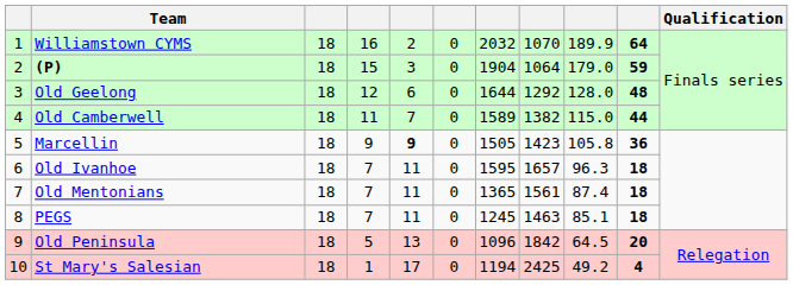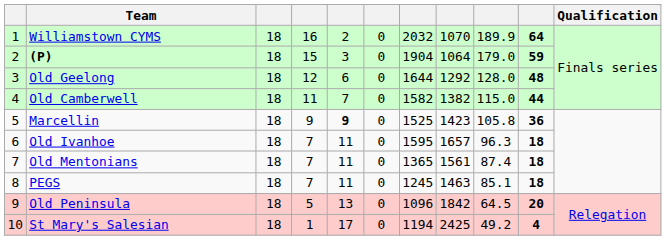 <table class="wikitable" style="text-align:center; margin-bottom:0">
 <tr>
 <th style="width:10px"></th>
 <th style="width:35%;">Team</th>
 <th style="width:30px;"></th>
 <th style="width:30px;"></th>
 <th style="width:30px;"></th>
 <th style="width:30px;"></th>
 <th style="width:30px;"></th>
 <th style="width:30px;"></th>
 <th style="width:30px;"></th>
 <th style="width:30px;"></th>
 <th>Qualification</th>
 </tr>
 <tr style="background:#ccffcc;">
 <td>1</td>
 <td style="text-align:left;"><a href='#'>Williamstown CYMS</a></td>
 <td>18</td>
 <td>16</td>
 <td>2</td>
 <td>0</td>
 <td>2032</td>
 <td>1070</td>
 <td>189.9</td>
 <td><strong>64</strong></td>
 <td rowspan=4>Finals series</td>
 </tr>
 <tr style="background:#ccffcc;">
 <td>2</td>
 <td style="text-align:left;"> <strong>(P)</strong></td>
 <td>18</td>
 <td>15</td>
 <td>3</td>
 <td>0</td>
 <td>1904</td>
 <td>1064</td>
 <td>179.0</td>
 <td><strong>59</strong></td>
 </tr>
 <tr style="background:#ccffcc;">
 <td>3</td>
 <td style="text-align:left;"><a href='#'>Old Geelong</a></td>
 <td>18</td>
 <td>12</td>
 <td>6</td>
 <td>0</td>
 <td>1644</td>
 <td>1292</td>
 <td>128.0</td>
 <td><strong>48</strong></td>
 </tr>
 <tr style="background:#ccffcc;">
 <td>4</td>
 <td style="text-align:left;"><a href='#'>Old Camberwell</a></td>
 <td>18</td>
 <td>11</td>
 <td>7</td>
 <td>0</td>
-<td>1589</td>
+<td>1582</td>
 <td>1382</td>
 <td>115.0</td>
 <td><strong>44</strong></td>
 </tr>
 <tr>
 <td>5</td>
 <td style="text-align:left;"><a href='#'>Marcellin</a></td>
 <td>18</td>
 <td>9</td>
 <td><strong>9</strong></td>
 <td>0</td>
-<td>1505</td>
+<td>1525</td>
 <td>1423</td>
 <td>105.8</td>
 <td><strong>36</strong></td>
 </tr>
 <tr>
 <td>6</td>
 <td style="text-align:left;"><a href='#'>Old Ivanhoe</a></td>
 <td>18</td>
 <td>7</td>
 <td>11</td>
 <td>0</td>
 <td>1595</td>
 <td>1657</td>
 <td>96.3</td>
 <td><strong>18</strong></td>
 </tr>
 <tr>
 <td>7</td>
 <td style="text-align:left;"><a href='#'>Old Mentonians</a></td>
 <td>18</td>
 <td>7</td>
 <td>11</td>
 <td>0</td>
 <td>1365</td>
 <td>1561</td>
 <td>87.4</td>
 <td><strong>18</strong></td>
 </tr>
 <tr>
 <td>8</td>
 <td style="text-align:left;"><a href='#'>PEGS</a></td>
 <td>18</td>
 <td>7</td>
 <td>11</td>
 <td>0</td>
 <td>1245</td>
 <td>1463</td>
 <td>85.1</td>
 <td><strong>18</strong></td>
 </tr>
 <tr style="background:#FFCCCC;">
 <td>9</td>
 <td style="text-align:left;"><a href='#'>Old Peninsula</a></td>
 <td>18</td>
 <td>5</td>
 <td>13</td>
 <td>0</td>
 <td>1096</td>
 <td>1842</td>
 <td>64.5</td>
 <td><strong>20</strong></td>
 <td rowspan=2><a href='#'>Relegation</a></td>
 </tr>
 <tr style="background:#FFCCCC;">
 <td>10</td>
 <td style="text-align:left;"><a href='#'>St Mary's Salesian</a></td>
 <td>18</td>
 <td>1</td>
 <td>17</td>
 <td>0</td>
 <td>1194</td>
 <td>2425</td>
 <td>49.2</td>
 <td><strong>4</strong></td>
 </tr>
 </table>
